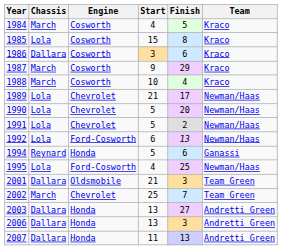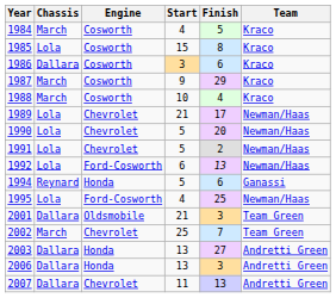 <table class="wikitable" style="font-size: 90%;">
 <tr>
 <th>Year</th>
 <th>Chassis</th>
 <th>Engine</th>
 <th>Start</th>
 <th>Finish</th>
 <th>Team</th>
 </tr>
 <tr>
 <td><a href='#'>1984</a></td>
 <td><a href='#'>March</a></td>
 <td><a href='#'>Cosworth</a></td>
 <td align=center>4</td>
 <td align=center style="background:#DFFFDF;">5</td>
 <td><a href='#'>Kraco</a></td>
 </tr>
 <tr>
 <td><a href='#'>1985</a></td>
 <td><a href='#'>Lola</a></td>
 <td><a href='#'>Cosworth</a></td>
 <td align=center>15</td>
 <td align=center style="background:#CFEAFF;">8</td>
 <td><a href='#'>Kraco</a></td>
 </tr>
 <tr>
 <td><a href='#'>1986</a></td>
 <td><a href='#'>Dallara</a></td>
 <td><a href='#'>Cosworth</a></td>
 <td align=center style="background:#FFDF9F;">3</td>
 <td align=center style="background:#CFEAFF;">6</td>
 <td><a href='#'>Kraco</a></td>
 </tr>
 <tr>
 <td><a href='#'>1987</a></td>
 <td><a href='#'>March</a></td>
 <td><a href='#'>Cosworth</a></td>
 <td align=center>9</td>
 <td align=center style="background:#EFCFFF;">29</td>
 <td><a href='#'>Kraco</a></td>
 </tr>
 <tr>
 <td><a href='#'>1988</a></td>
 <td><a href='#'>March</a></td>
 <td><a href='#'>Cosworth</a></td>
 <td align=center>10</td>
 <td align=center style="background:#DFFFDF;">4</td>
 <td><a href='#'>Kraco</a></td>
 </tr>
 <tr>
 <td><a href='#'>1989</a></td>
 <td><a href='#'>Lola</a></td>
 <td><a href='#'>Chevrolet</a></td>
 <td align=center>21</td>
 <td align=center style="background:#EFCFFF;">17</td>
 <td nowrap><a href='#'>Newman/Haas</a></td>
 </tr>
 <tr>
 <td><a href='#'>1990</a></td>
 <td><a href='#'>Lola</a></td>
 <td><a href='#'>Chevrolet</a></td>
 <td align=center>5</td>
 <td align=center style="background:#EFCFFF;">20</td>
 <td><a href='#'>Newman/Haas</a></td>
 </tr>
 <tr>
 <td><a href='#'>1991</a></td>
 <td><a href='#'>Lola</a></td>
 <td><a href='#'>Chevrolet</a></td>
 <td align=center>5</td>
 <td align=center style="background:#DFDFDF;">2</td>
 <td><a href='#'>Newman/Haas</a></td>
 </tr>
 <tr>
 <td><a href='#'>1992</a></td>
 <td><a href='#'>Lola</a></td>
 <td><a href='#'>Ford-Cosworth</a></td>
 <td align=center>6</td>
 <td align=center style="background:#EFCFFF;"><em>13</em></td>
 <td><a href='#'>Newman/Haas</a></td>
 </tr>
 <tr>
 <td><a href='#'>1994</a></td>
 <td><a href='#'>Reynard</a></td>
 <td><a href='#'>Honda</a></td>
 <td align=center>5</td>
 <td align=center style="background:#CFEAFF;">6</td>
 <td><a href='#'>Ganassi</a></td>
 </tr>
 <tr>
 <td><a href='#'>1995</a></td>
 <td><a href='#'>Lola</a></td>
 <td><a href='#'>Ford-Cosworth</a></td>
 <td align=center>4</td>
 <td align=center style="background:#EFCFFF;">25</td>
 <td><a href='#'>Newman/Haas</a></td>
 </tr>
 <tr>
 <td><a href='#'>2001</a></td>
 <td><a href='#'>Dallara</a></td>
 <td><a href='#'>Oldsmobile</a></td>
 <td align=center>21</td>
 <td align=center style="background:#FFDF9F;">3</td>
 <td><a href='#'>Team Green</a></td>
 </tr>
 <tr>
 <td><a href='#'>2002</a></td>
 <td><a href='#'>March</a></td>
 <td><a href='#'>Chevrolet</a></td>
 <td align=center>25</td>
 <td align=center style="background:#CFEAFF;">7</td>
 <td><a href='#'>Team Green</a></td>
 </tr>
 <tr>
 <td><a href='#'>2003</a></td>
 <td><a href='#'>Dallara</a></td>
 <td><a href='#'>Honda</a></td>
 <td align=center>13</td>
 <td align=center style="background:#EFCFFF;">27</td>
 <td><a href='#'>Andretti Green</a></td>
 </tr>
 <tr>
 <td><a href='#'>2006</a></td>
 <td><a href='#'>Dallara</a></td>
 <td><a href='#'>Honda</a></td>
 <td align=center>13</td>
 <td align=center style="background:#FFDF9F;">3</td>
 <td><a href='#'>Andretti Green</a></td>
 </tr>
 <tr>
 <td><a href='#'>2007</a></td>
 <td><a href='#'>Dallara</a></td>
-<td><a href='#'>Honda</a></td>
+<td><a href='#'>Chevrolet</a></td>
 <td align=center>11</td>
 <td align=center style="background:#CFCFFF;">13</td>
 <td><a href='#'>Andretti Green</a></td>
 </tr>
 </table>
